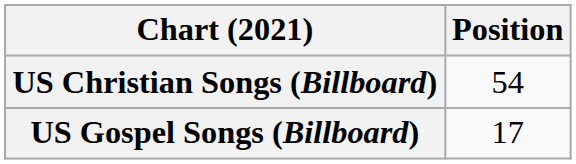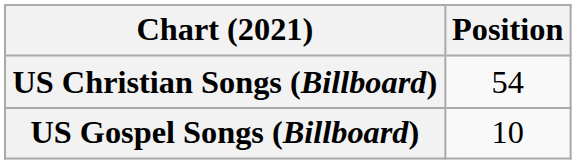 <table class="wikitable plainrowheaders sortable" style="text-align:center">
 <tr>
 <th scope="col">Chart (2021)</th>
 <th scope="col">Position</th>
 </tr>
 <tr>
 <th scope="row">US Christian Songs (<em>Billboard</em>)</th>
 <td>54</td>
 </tr>
 <tr>
 <th scope="row">US Gospel Songs (<em>Billboard</em>)</th>
-<td>17</td>
+<td>10</td>
 </tr>
 </table>
